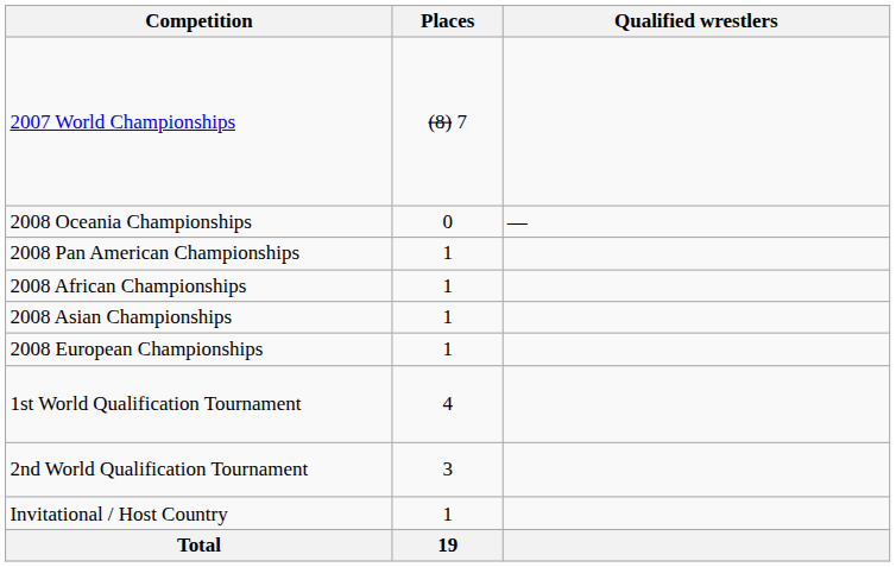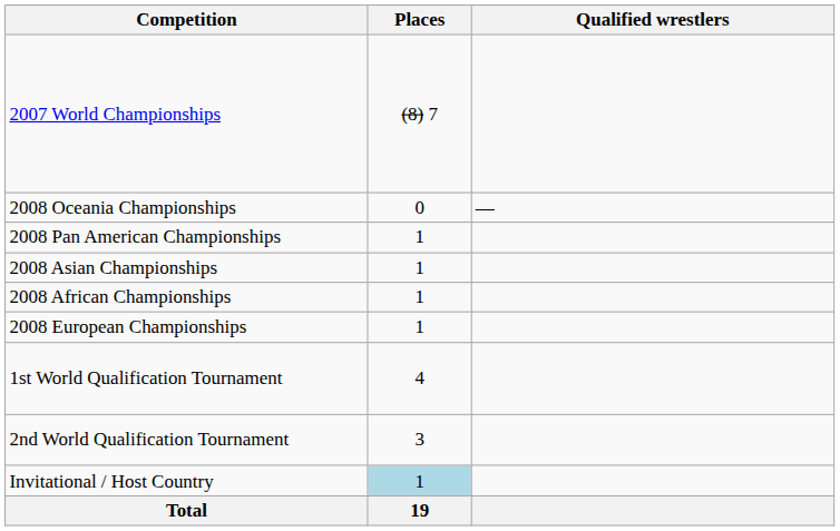 <table class = "wikitable">
 <tr>
 <th width=300>Competition</th>
 <th width=80>Places</th>
 <th width=300>Qualified wrestlers</th>
 </tr>
 <tr>
 <td><a href='#'>2007 World Championships</a></td>
 <td align="center"><s>(8)</s> 7</td>
 <td><br><s></s><br><br><br><br><br><br></td>
 </tr>
 <tr>
 <td>2008 Oceania Championships</td>
 <td align="center">0</td>
 <td>—</td>
 </tr>
 <tr>
 <td>2008 Pan American Championships</td>
 <td align="center">1</td>
 <td></td>
 </tr>
 <tr>
-<td>2008 African Championships</td>
+<td>2008 Asian Championships</td>
 <td align="center">1</td>
 <td></td>
 </tr>
 <tr>
-<td>2008 Asian Championships</td>
+<td>2008 African Championships</td>
 <td align="center">1</td>
 <td></td>
 </tr>
 <tr>
 <td>2008 European Championships</td>
 <td align="center">1</td>
 <td></td>
 </tr>
 <tr>
 <td>1st World Qualification Tournament</td>
 <td align="center">4</td>
 <td><br><br><br></td>
 </tr>
 <tr>
 <td>2nd World Qualification Tournament</td>
 <td align="center">3</td>
 <td><br><br></td>
 </tr>
 <tr>
 <td>Invitational / Host Country</td>
-<td align="center">1</td>
+<td align="center" style="background: lightblue;">1</td>
 <td></td>
 </tr>
 <tr>
 <th>Total</th>
 <th>19</th>
 <th></th>
 </tr>
 </table>
